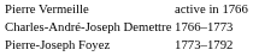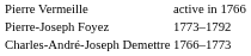 <table>
 <tr>
 <td>Pierre Vermeille</td>
 <td>active in 1766</td>
 </tr>
 <tr>
+<td>Pierre-Joseph Foyez</td>
+<td>1773–1792</td>
+</tr>
+<tr>
 <td>Charles-André-Joseph Demettre</td>
 <td>1766–1773</td>
 </tr>
-<tr>
-<td>Pierre-Joseph Foyez</td>
-<td>1773–1792</td>
-</tr>
 </table>
